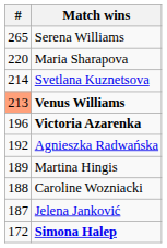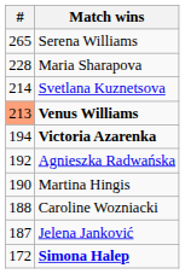 <table class=wikitable>
 <tr>
 <th>#</th>
 <th>Match wins</th>
 </tr>
 <tr>
 <td>265</td>
 <td> Serena Williams</td>
 </tr>
 <tr>
-<td>220</td>
+<td>228</td>
 <td> Maria Sharapova</td>
 </tr>
 <tr>
 <td>214</td>
 <td> <a href='#'>Svetlana Kuznetsova</a></td>
 </tr>
 <tr>
 <td style="background: lightsalmon;">213</td>
 <td> <strong>Venus Williams</strong></td>
 </tr>
 <tr>
-<td>196</td>
+<td>194</td>
 <td> <strong>Victoria Azarenka</strong></td>
 </tr>
 <tr>
 <td>192</td>
 <td> <a href='#'>Agnieszka Radwańska</a></td>
 </tr>
 <tr>
-<td>189</td>
+<td>190</td>
 <td> Martina Hingis</td>
 </tr>
 <tr>
 <td>188</td>
 <td> Caroline Wozniacki</td>
 </tr>
 <tr>
 <td>187</td>
 <td> <a href='#'>Jelena Janković</a></td>
 </tr>
 <tr>
 <td>172</td>
 <td> <strong><a href='#'>Simona Halep</a></strong></td>
 </tr>
 </table>
